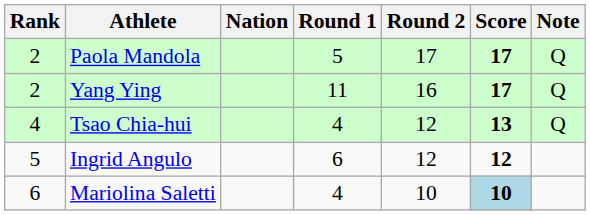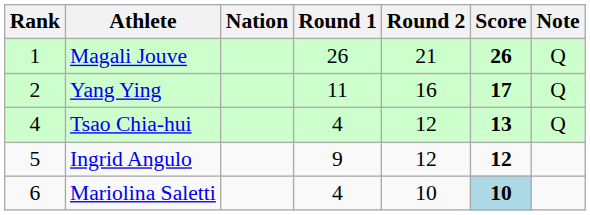 <table class="wikitable sortable" style="text-align:center">
 <tr>
 <th>Rank</th>
 <th>Athlete</th>
 <th>Nation</th>
 <th>Round 1</th>
 <th>Round 2</th>
 <th>Score</th>
 <th>Note</th>
 </tr>
 <tr bgcolor=ccffcc>
-<td>2</td>
-<td align=left><a href='#'>Paola Mandola</a></td>
+<td>1</td>
+<td align=left><a href='#'>Magali Jouve</a></td>
 <td align=left></td>
-<td>5</td>
-<td>17</td>
-<td><strong>17</strong></td>
+<td>26</td>
+<td>21</td>
+<td><strong>26</strong></td>
 <td>Q</td>
 </tr>
 <tr bgcolor=ccffcc>
 <td>2</td>
 <td align=left><a href='#'>Yang Ying</a></td>
 <td align=left></td>
 <td>11</td>
 <td>16</td>
 <td><strong>17</strong></td>
 <td>Q</td>
 </tr>
 <tr bgcolor=ccffcc>
 <td>4</td>
 <td align=left><a href='#'>Tsao Chia-hui</a></td>
 <td align=left></td>
 <td>4</td>
 <td>12</td>
 <td><strong>13</strong></td>
 <td>Q</td>
 </tr>
 <tr>
 <td>5</td>
 <td align=left><a href='#'>Ingrid Angulo</a></td>
 <td align=left></td>
-<td>6</td>
+<td>9</td>
 <td>12</td>
 <td><strong>12</strong></td>
 <td></td>
 </tr>
 <tr>
 <td>6</td>
 <td align=left><a href='#'>Mariolina Saletti</a></td>
 <td align=left></td>
 <td>4</td>
 <td>10</td>
 <td style="background: lightblue;"><strong>10</strong></td>
 <td></td>
 </tr>
 </table>
